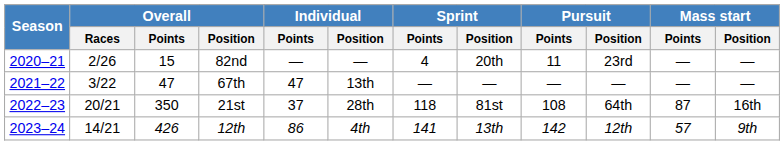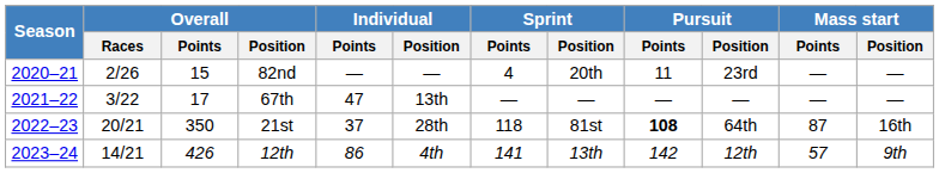 <table class="wikitable" style="font-size:85%; text-align:center; border:grey solid 1px; border-collapse:collapse; background:#ffffff;">
 <tr class="hintergrundfarbe5">
 </tr>
 <tr style="background:#efefef;">
 <th style="background-color:#4180be; color:white; width:40px;" rowspan="2"> Season </th>
 <th colspan="3" style="background-color:#4180be; color:white; width:115px;">Overall</th>
 <th colspan="2" style="background-color:#4180be; color:white; width:115px;">Individual</th>
 <th colspan="2" style="background-color:#4180be; color:white; width:115px;">Sprint</th>
 <th colspan="2" style="background-color:#4180be; color:white; width:115px;">Pursuit</th>
 <th colspan="2" style="background-color:#4180be; color:white; width:115px;">Mass start</th>
 </tr>
 <tr class="hintergrundfarbe5">
 <th style="width:55px;"><small>Races</small></th>
 <th style="width:55px;"><small>Points</small></th>
 <th style="width:55px;"><small>Position</small></th>
 <th style="width:55px;"><small>Points</small></th>
 <th style="width:55px;"><small>Position</small></th>
 <th style="width:55px;"><small>Points</small></th>
 <th style="width:55px;"><small>Position</small></th>
 <th style="width:55px;"><small>Points</small></th>
 <th style="width:55px;"><small>Position</small></th>
 <th style="width:55px;"><small>Points</small></th>
 <th style="width:55px;"><small>Position</small></th>
 </tr>
 <tr>
 <td><a href='#'>2020–21</a></td>
 <td>2/26</td>
 <td>15</td>
 <td>82nd</td>
 <td>—</td>
 <td>—</td>
 <td>4</td>
 <td>20th</td>
 <td>11</td>
 <td>23rd</td>
 <td>—</td>
 <td>—</td>
 </tr>
 <tr>
 <td><a href='#'>2021–22</a></td>
 <td>3/22</td>
-<td>47</td>
+<td>17</td>
 <td>67th</td>
 <td>47</td>
 <td>13th</td>
 <td>—</td>
 <td>—</td>
 <td>—</td>
 <td>—</td>
 <td>—</td>
 <td>—</td>
 </tr>
 <tr>
 <td><a href='#'>2022–23</a></td>
 <td>20/21</td>
 <td>350</td>
 <td>21st</td>
 <td>37</td>
 <td>28th</td>
 <td>118</td>
 <td>81st</td>
-<td>108</td>
+<td><strong>108</strong></td>
 <td>64th</td>
 <td>87</td>
 <td>16th</td>
 </tr>
 <tr>
 <td><a href='#'>2023–24</a></td>
 <td>14/21</td>
 <td><em>426</em></td>
 <td><em>12th</em></td>
 <td><em>86</em></td>
 <td><em>4th</em></td>
 <td><em>141</em></td>
 <td><em>13th</em></td>
 <td><em>142</em></td>
 <td><em>12th</em></td>
 <td><em>57</em></td>
 <td><em>9th</em></td>
 </tr>
 </table>
